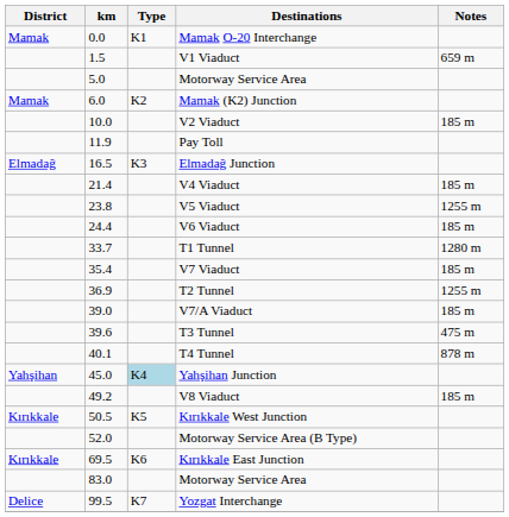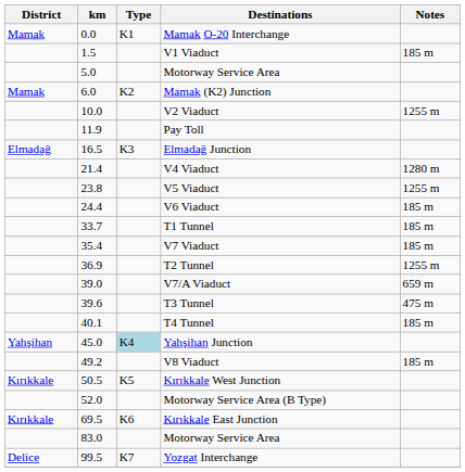 <table class="wikitable"  width="600px">
 <tr>
 <th>District</th>
 <th>km</th>
 <th>Type</th>
 <th>Destinations</th>
 <th>Notes</th>
 </tr>
 <tr>
 <td><a href='#'>Mamak</a></td>
 <td>0.0</td>
 <td> K1</td>
 <td><a href='#'>Mamak</a> <a href='#'>O-20</a> Interchange</td>
 <td></td>
 </tr>
 <tr>
 <td></td>
 <td>1.5</td>
 <td></td>
 <td>V1 Viaduct</td>
-<td>659 m</td>
+<td>185 m</td>
 </tr>
 <tr>
 <td></td>
 <td>5.0</td>
 <td></td>
 <td>Motorway Service Area</td>
 <td></td>
 </tr>
 <tr>
 <td><a href='#'>Mamak</a></td>
 <td>6.0</td>
 <td> K2</td>
 <td><a href='#'>Mamak</a> (K2) Junction</td>
 <td></td>
 </tr>
 <tr>
 <td></td>
 <td>10.0</td>
 <td></td>
 <td>V2 Viaduct</td>
-<td>185 m</td>
+<td>1255 m</td>
 </tr>
 <tr>
 <td></td>
 <td>11.9</td>
 <td></td>
 <td>Pay Toll</td>
 <td></td>
 </tr>
 <tr>
 <td><a href='#'>Elmadağ</a></td>
 <td>16.5</td>
 <td> K3</td>
 <td><a href='#'>Elmadağ</a> Junction</td>
 <td></td>
 </tr>
 <tr>
 <td></td>
 <td>21.4</td>
 <td></td>
 <td>V4 Viaduct</td>
-<td>185 m</td>
+<td>1280 m</td>
 </tr>
 <tr>
 <td></td>
 <td>23.8</td>
 <td></td>
 <td>V5 Viaduct</td>
 <td>1255 m</td>
 </tr>
 <tr>
 <td></td>
 <td>24.4</td>
 <td></td>
 <td>V6 Viaduct</td>
 <td>185 m</td>
 </tr>
 <tr>
 <td></td>
 <td>33.7</td>
 <td></td>
 <td>T1 Tunnel</td>
-<td>1280 m</td>
+<td>185 m</td>
 </tr>
 <tr>
 <td></td>
 <td>35.4</td>
 <td></td>
 <td>V7 Viaduct</td>
 <td>185 m</td>
 </tr>
 <tr>
 <td></td>
 <td>36.9</td>
 <td></td>
 <td>T2 Tunnel</td>
 <td>1255 m</td>
 </tr>
 <tr>
 <td></td>
 <td>39.0</td>
 <td></td>
 <td>V7/A Viaduct</td>
-<td>185 m</td>
+<td>659 m</td>
 </tr>
 <tr>
 <td></td>
 <td>39.6</td>
 <td></td>
 <td>T3 Tunnel</td>
 <td>475 m</td>
 </tr>
 <tr>
 <td></td>
 <td>40.1</td>
 <td></td>
 <td>T4 Tunnel</td>
-<td>878 m</td>
+<td>185 m</td>
 </tr>
 <tr>
 <td><a href='#'>Yahşihan</a></td>
 <td>45.0</td>
 <td style="background: lightblue;"> K4</td>
 <td><a href='#'>Yahşihan</a> Junction</td>
 <td></td>
 </tr>
 <tr>
 <td></td>
 <td>49.2</td>
 <td></td>
 <td>V8 Viaduct</td>
 <td>185 m</td>
 </tr>
 <tr>
 <td><a href='#'>Kırıkkale</a></td>
 <td>50.5</td>
 <td> K5</td>
 <td><a href='#'>Kırıkkale</a> West Junction</td>
 <td></td>
 </tr>
 <tr>
 <td></td>
 <td>52.0</td>
 <td></td>
 <td>Motorway Service Area (B Type)</td>
 <td></td>
 </tr>
 <tr>
 <td><a href='#'>Kırıkkale</a></td>
 <td>69.5</td>
 <td> K6</td>
 <td><a href='#'>Kırıkkale</a> East Junction</td>
 <td></td>
 </tr>
 <tr>
 <td></td>
 <td>83.0</td>
 <td></td>
 <td>Motorway Service Area</td>
 <td></td>
 </tr>
 <tr>
 <td><a href='#'>Delice</a></td>
 <td>99.5</td>
 <td> K7</td>
 <td><a href='#'>Yozgat</a> Interchange</td>
 <td></td>
 </tr>
 <tr>
 </tr>
 </table>
